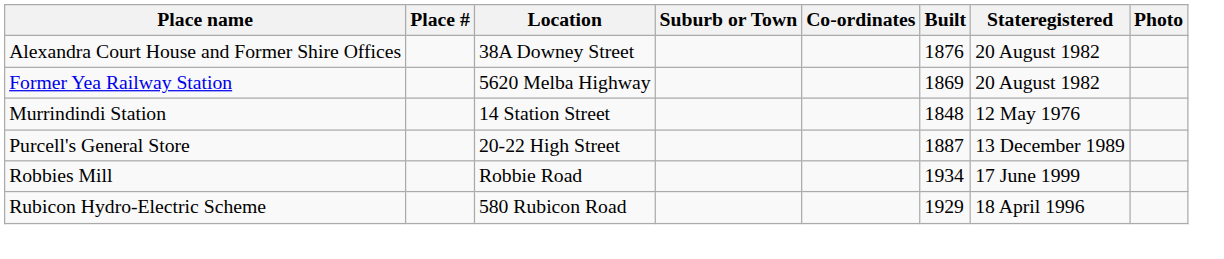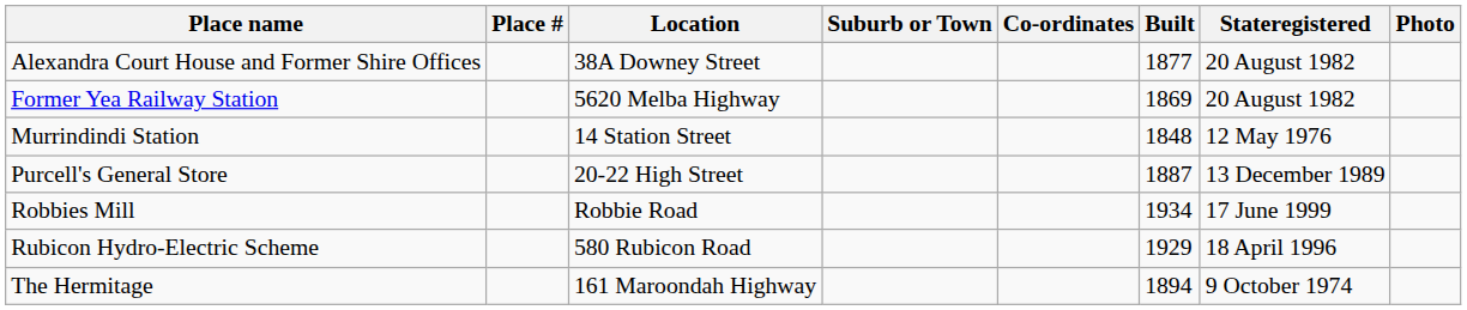 <table class="wikitable sortable">
 <tr>
 <th>Place name</th>
 <th>Place #</th>
 <th>Location</th>
 <th>Suburb or Town</th>
 <th>Co-ordinates</th>
 <th>Built</th>
 <th>Stateregistered</th>
 <th class="unsortable">Photo</th>
 </tr>
 <tr>
 <td>Alexandra Court House and Former Shire Offices</td>
 <td></td>
 <td>38A Downey Street</td>
 <td></td>
 <td></td>
-<td>1876</td>
+<td>1877</td>
 <td>20 August 1982</td>
 <td></td>
 </tr>
 <tr>
 <td><a href='#'>Former Yea Railway Station</a></td>
 <td></td>
 <td>5620 Melba Highway</td>
 <td></td>
 <td></td>
 <td>1869</td>
 <td>20 August 1982</td>
 <td></td>
 </tr>
 <tr>
 <td>Murrindindi Station</td>
 <td></td>
 <td>14 Station Street</td>
 <td></td>
 <td></td>
 <td>1848</td>
 <td>12 May 1976</td>
 <td></td>
 </tr>
 <tr>
 <td>Purcell's General Store</td>
 <td></td>
 <td>20-22 High Street</td>
 <td></td>
 <td></td>
 <td>1887</td>
 <td>13 December 1989</td>
 <td></td>
 </tr>
 <tr>
 <td>Robbies Mill</td>
 <td></td>
 <td>Robbie Road</td>
 <td></td>
 <td></td>
 <td>1934</td>
 <td>17 June 1999</td>
 <td></td>
 </tr>
 <tr>
 <td>Rubicon Hydro-Electric Scheme</td>
 <td></td>
 <td>580 Rubicon Road</td>
 <td></td>
 <td></td>
 <td>1929</td>
 <td>18 April 1996</td>
 <td></td>
 </tr>
+<tr>
+<td>The Hermitage</td>
+<td></td>
+<td>161 Maroondah Highway</td>
+<td></td>
+<td></td>
+<td>1894</td>
+<td>9 October 1974</td>
+<td></td>
+</tr>
 </table>
